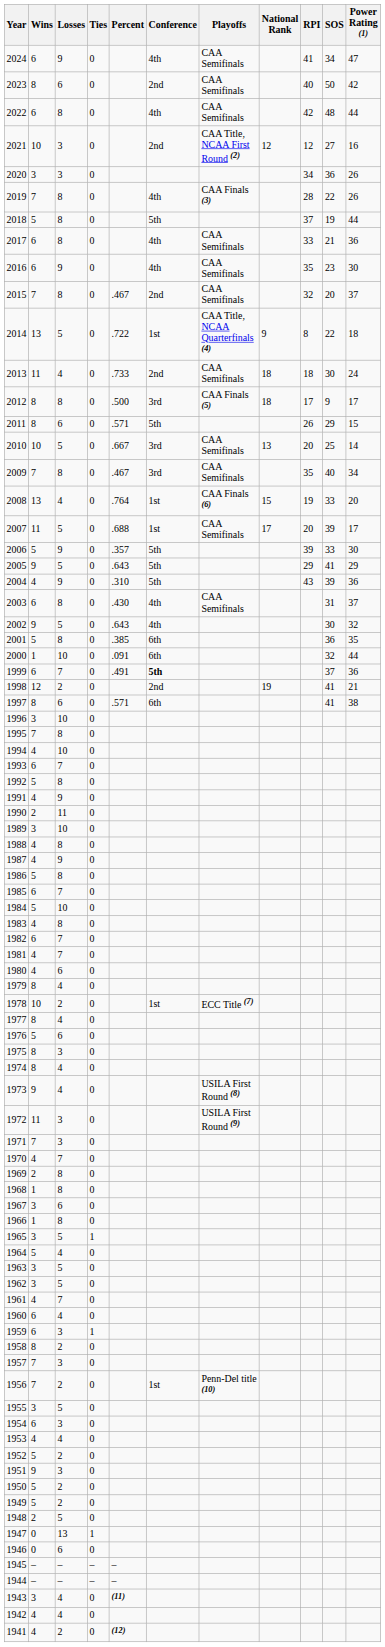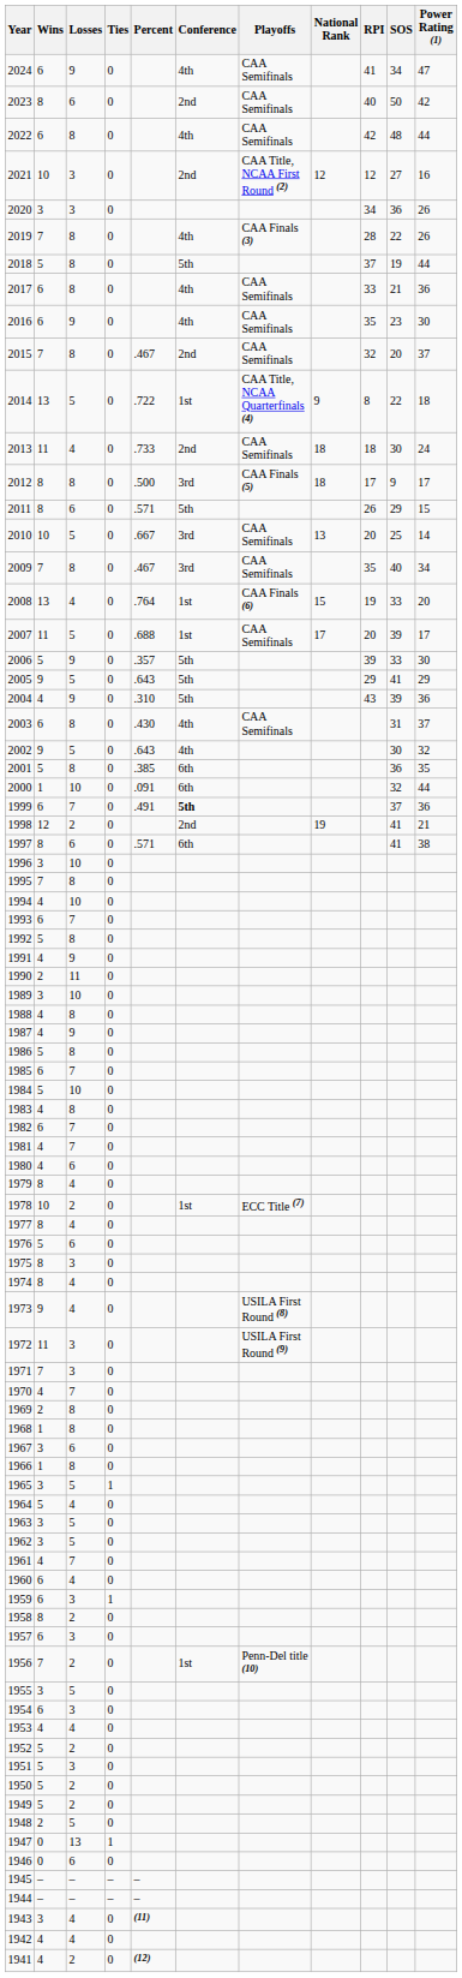 <table class="wikitable sortable">
 <tr>
 <th>Year</th>
 <th>Wins</th>
 <th>Losses</th>
 <th>Ties</th>
 <th>Percent</th>
 <th>Conference</th>
 <th>Playoffs</th>
 <th>National Rank</th>
 <th>RPI</th>
 <th>SOS</th>
 <th>Power Rating <sup><strong><em>(1)</em></strong></sup></th>
 </tr>
 <tr>
 <td>2024</td>
 <td>6</td>
 <td>9</td>
 <td>0</td>
 <td></td>
 <td>4th</td>
 <td>CAA Semifinals</td>
 <td></td>
 <td>41</td>
 <td>34</td>
 <td>47</td>
 </tr>
 <tr>
 <td>2023</td>
 <td>8</td>
 <td>6</td>
 <td>0</td>
 <td></td>
 <td>2nd</td>
 <td>CAA Semifinals</td>
 <td></td>
 <td>40</td>
 <td>50</td>
 <td>42</td>
 </tr>
 <tr>
 <td>2022</td>
 <td>6</td>
 <td>8</td>
 <td>0</td>
 <td></td>
 <td>4th</td>
 <td>CAA Semifinals</td>
 <td></td>
 <td>42</td>
 <td>48</td>
 <td>44</td>
 </tr>
 <tr>
 <td>2021</td>
 <td>10</td>
 <td>3</td>
 <td>0</td>
 <td></td>
 <td>2nd</td>
 <td>CAA Title, <a href='#'>NCAA First Round</a> <sup><strong><em>(2)</em></strong></sup></td>
 <td>12</td>
 <td>12</td>
 <td>27</td>
 <td>16</td>
 </tr>
 <tr>
 <td>2020</td>
 <td>3</td>
 <td>3</td>
 <td>0</td>
 <td></td>
 <td></td>
 <td></td>
 <td></td>
 <td>34</td>
 <td>36</td>
 <td>26</td>
 </tr>
 <tr>
 <td>2019</td>
 <td>7</td>
 <td>8</td>
 <td>0</td>
 <td></td>
 <td>4th</td>
 <td>CAA Finals <sup><strong><em>(3)</em></strong></sup></td>
 <td></td>
 <td>28</td>
 <td>22</td>
 <td>26</td>
 </tr>
 <tr>
 <td>2018</td>
 <td>5</td>
 <td>8</td>
 <td>0</td>
 <td></td>
 <td>5th</td>
 <td></td>
 <td></td>
 <td>37</td>
 <td>19</td>
 <td>44</td>
 </tr>
 <tr>
 <td>2017</td>
 <td>6</td>
 <td>8</td>
 <td>0</td>
 <td></td>
 <td>4th</td>
 <td>CAA Semifinals</td>
 <td></td>
 <td>33</td>
 <td>21</td>
 <td>36</td>
 </tr>
 <tr>
 <td>2016</td>
 <td>6</td>
 <td>9</td>
 <td>0</td>
 <td></td>
 <td>4th</td>
 <td>CAA Semifinals</td>
 <td></td>
 <td>35</td>
 <td>23</td>
 <td>30</td>
 </tr>
 <tr>
 <td>2015</td>
 <td>7</td>
 <td>8</td>
 <td>0</td>
 <td>.467</td>
 <td>2nd</td>
 <td>CAA Semifinals</td>
 <td></td>
 <td>32</td>
 <td>20</td>
 <td>37</td>
 </tr>
 <tr>
 <td>2014</td>
 <td>13</td>
 <td>5</td>
 <td>0</td>
 <td>.722</td>
 <td>1st</td>
 <td>CAA Title, <a href='#'>NCAA Quarterfinals</a> <sup><strong><em>(4)</em></strong></sup></td>
 <td>9</td>
 <td>8</td>
 <td>22</td>
 <td>18</td>
 </tr>
 <tr>
 <td>2013</td>
 <td>11</td>
 <td>4</td>
 <td>0</td>
 <td>.733</td>
 <td>2nd</td>
 <td>CAA Semifinals</td>
 <td>18</td>
 <td>18</td>
 <td>30</td>
 <td>24</td>
 </tr>
 <tr>
 <td>2012</td>
 <td>8</td>
 <td>8</td>
 <td>0</td>
 <td>.500</td>
 <td>3rd</td>
 <td>CAA Finals <sup><strong><em>(5)</em></strong></sup></td>
 <td>18</td>
 <td>17</td>
 <td>9</td>
 <td>17</td>
 </tr>
 <tr>
 <td>2011</td>
 <td>8</td>
 <td>6</td>
 <td>0</td>
 <td>.571</td>
 <td>5th</td>
 <td></td>
 <td></td>
 <td>26</td>
 <td>29</td>
 <td>15</td>
 </tr>
 <tr>
 <td>2010</td>
 <td>10</td>
 <td>5</td>
 <td>0</td>
 <td>.667</td>
 <td>3rd</td>
 <td>CAA Semifinals</td>
 <td>13</td>
 <td>20</td>
 <td>25</td>
 <td>14</td>
 </tr>
 <tr>
 <td>2009</td>
 <td>7</td>
 <td>8</td>
 <td>0</td>
 <td>.467</td>
 <td>3rd</td>
 <td>CAA Semifinals</td>
 <td></td>
 <td>35</td>
 <td>40</td>
 <td>34</td>
 </tr>
 <tr>
 <td>2008</td>
 <td>13</td>
 <td>4</td>
 <td>0</td>
 <td>.764</td>
 <td>1st</td>
 <td>CAA Finals <sup><strong><em>(6)</em></strong></sup></td>
 <td>15</td>
 <td>19</td>
 <td>33</td>
 <td>20</td>
 </tr>
 <tr>
 <td>2007</td>
 <td>11</td>
 <td>5</td>
 <td>0</td>
 <td>.688</td>
 <td>1st</td>
 <td>CAA Semifinals</td>
 <td>17</td>
 <td>20</td>
 <td>39</td>
 <td>17</td>
 </tr>
 <tr>
 <td>2006</td>
 <td>5</td>
 <td>9</td>
 <td>0</td>
 <td>.357</td>
 <td>5th</td>
 <td></td>
 <td></td>
 <td>39</td>
 <td>33</td>
 <td>30</td>
 </tr>
 <tr>
 <td>2005</td>
 <td>9</td>
 <td>5</td>
 <td>0</td>
 <td>.643</td>
 <td>5th</td>
 <td></td>
 <td></td>
 <td>29</td>
 <td>41</td>
 <td>29</td>
 </tr>
 <tr>
 <td>2004</td>
 <td>4</td>
 <td>9</td>
 <td>0</td>
 <td>.310</td>
 <td>5th</td>
 <td></td>
 <td></td>
 <td>43</td>
 <td>39</td>
 <td>36</td>
 </tr>
 <tr>
 <td>2003</td>
 <td>6</td>
 <td>8</td>
 <td>0</td>
 <td>.430</td>
 <td>4th</td>
 <td>CAA Semifinals</td>
 <td></td>
 <td></td>
 <td>31</td>
 <td>37</td>
 </tr>
 <tr>
 <td>2002</td>
 <td>9</td>
 <td>5</td>
 <td>0</td>
 <td>.643</td>
 <td>4th</td>
 <td></td>
 <td></td>
 <td></td>
 <td>30</td>
 <td>32</td>
 </tr>
 <tr>
 <td>2001</td>
 <td>5</td>
 <td>8</td>
 <td>0</td>
 <td>.385</td>
 <td>6th</td>
 <td></td>
 <td></td>
 <td></td>
 <td>36</td>
 <td>35</td>
 </tr>
 <tr>
 <td>2000</td>
 <td>1</td>
 <td>10</td>
 <td>0</td>
 <td>.091</td>
 <td>6th</td>
 <td></td>
 <td></td>
 <td></td>
 <td>32</td>
 <td>44</td>
 </tr>
 <tr>
 <td>1999</td>
 <td>6</td>
 <td>7</td>
 <td>0</td>
 <td>.491</td>
 <td><strong>5th</strong></td>
 <td></td>
 <td></td>
 <td></td>
 <td>37</td>
 <td>36</td>
 </tr>
 <tr>
 <td>1998</td>
 <td>12</td>
 <td>2</td>
 <td>0</td>
 <td></td>
 <td>2nd</td>
 <td></td>
 <td>19</td>
 <td></td>
 <td>41</td>
 <td>21</td>
 </tr>
 <tr>
 <td>1997</td>
 <td>8</td>
 <td>6</td>
 <td>0</td>
 <td>.571</td>
 <td>6th</td>
 <td></td>
 <td></td>
 <td></td>
 <td>41</td>
 <td>38</td>
 </tr>
 <tr>
 <td>1996</td>
 <td>3</td>
 <td>10</td>
 <td>0</td>
 <td></td>
 <td></td>
 <td></td>
 <td></td>
 <td></td>
 <td></td>
 <td></td>
 </tr>
 <tr>
 <td>1995</td>
 <td>7</td>
 <td>8</td>
 <td>0</td>
 <td></td>
 <td></td>
 <td></td>
 <td></td>
 <td></td>
 <td></td>
 <td></td>
 </tr>
 <tr>
 <td>1994</td>
 <td>4</td>
 <td>10</td>
 <td>0</td>
 <td></td>
 <td></td>
 <td></td>
 <td></td>
 <td></td>
 <td></td>
 <td></td>
 </tr>
 <tr>
 <td>1993</td>
 <td>6</td>
 <td>7</td>
 <td>0</td>
 <td></td>
 <td></td>
 <td></td>
 <td></td>
 <td></td>
 <td></td>
 <td></td>
 </tr>
 <tr>
 <td>1992</td>
 <td>5</td>
 <td>8</td>
 <td>0</td>
 <td></td>
 <td></td>
 <td></td>
 <td></td>
 <td></td>
 <td></td>
 <td></td>
 </tr>
 <tr>
 <td>1991</td>
 <td>4</td>
 <td>9</td>
 <td>0</td>
 <td></td>
 <td></td>
 <td></td>
 <td></td>
 <td></td>
 <td></td>
 <td></td>
 </tr>
 <tr>
 <td>1990</td>
 <td>2</td>
 <td>11</td>
 <td>0</td>
 <td></td>
 <td></td>
 <td></td>
 <td></td>
 <td></td>
 <td></td>
 <td></td>
 </tr>
 <tr>
 <td>1989</td>
 <td>3</td>
 <td>10</td>
 <td>0</td>
 <td></td>
 <td></td>
 <td></td>
 <td></td>
 <td></td>
 <td></td>
 <td></td>
 </tr>
 <tr>
 <td>1988</td>
 <td>4</td>
 <td>8</td>
 <td>0</td>
 <td></td>
 <td></td>
 <td></td>
 <td></td>
 <td></td>
 <td></td>
 <td></td>
 </tr>
 <tr>
 <td>1987</td>
 <td>4</td>
 <td>9</td>
 <td>0</td>
 <td></td>
 <td></td>
 <td></td>
 <td></td>
 <td></td>
 <td></td>
 <td></td>
 </tr>
 <tr>
 <td>1986</td>
 <td>5</td>
 <td>8</td>
 <td>0</td>
 <td></td>
 <td></td>
 <td></td>
 <td></td>
 <td></td>
 <td></td>
 <td></td>
 </tr>
 <tr>
 <td>1985</td>
 <td>6</td>
 <td>7</td>
 <td>0</td>
 <td></td>
 <td></td>
 <td></td>
 <td></td>
 <td></td>
 <td></td>
 <td></td>
 </tr>
 <tr>
 <td>1984</td>
 <td>5</td>
 <td>10</td>
 <td>0</td>
 <td></td>
 <td></td>
 <td></td>
 <td></td>
 <td></td>
 <td></td>
 <td></td>
 </tr>
 <tr>
 <td>1983</td>
 <td>4</td>
 <td>8</td>
 <td>0</td>
 <td></td>
 <td></td>
 <td></td>
 <td></td>
 <td></td>
 <td></td>
 <td></td>
 </tr>
 <tr>
 <td>1982</td>
 <td>6</td>
 <td>7</td>
 <td>0</td>
 <td></td>
 <td></td>
 <td></td>
 <td></td>
 <td></td>
 <td></td>
 <td></td>
 </tr>
 <tr>
 <td>1981</td>
 <td>4</td>
 <td>7</td>
 <td>0</td>
 <td></td>
 <td></td>
 <td></td>
 <td></td>
 <td></td>
 <td></td>
 <td></td>
 </tr>
 <tr>
 <td>1980</td>
 <td>4</td>
 <td>6</td>
 <td>0</td>
 <td></td>
 <td></td>
 <td></td>
 <td></td>
 <td></td>
 <td></td>
 <td></td>
 </tr>
 <tr>
 <td>1979</td>
 <td>8</td>
 <td>4</td>
 <td>0</td>
 <td></td>
 <td></td>
 <td></td>
 <td></td>
 <td></td>
 <td></td>
 <td></td>
 </tr>
 <tr>
 <td>1978</td>
 <td>10</td>
 <td>2</td>
 <td>0</td>
 <td></td>
 <td>1st</td>
 <td>ECC Title <sup><strong><em>(7)</em></strong></sup></td>
 <td></td>
 <td></td>
 <td></td>
 <td></td>
 </tr>
 <tr>
 <td>1977</td>
 <td>8</td>
 <td>4</td>
 <td>0</td>
 <td></td>
 <td></td>
 <td></td>
 <td></td>
 <td></td>
 <td></td>
 <td></td>
 </tr>
 <tr>
 <td>1976</td>
 <td>5</td>
 <td>6</td>
 <td>0</td>
 <td></td>
 <td></td>
 <td></td>
 <td></td>
 <td></td>
 <td></td>
 <td></td>
 </tr>
 <tr>
 <td>1975</td>
 <td>8</td>
 <td>3</td>
 <td>0</td>
 <td></td>
 <td></td>
 <td></td>
 <td></td>
 <td></td>
 <td></td>
 <td></td>
 </tr>
 <tr>
 <td>1974</td>
 <td>8</td>
 <td>4</td>
 <td>0</td>
 <td></td>
 <td></td>
 <td></td>
 <td></td>
 <td></td>
 <td></td>
 <td></td>
 </tr>
 <tr>
 <td>1973</td>
 <td>9</td>
 <td>4</td>
 <td>0</td>
 <td></td>
 <td></td>
 <td>USILA First Round  <sup><strong><em>(8)</em></strong></sup></td>
 <td></td>
 <td></td>
 <td></td>
 <td></td>
 </tr>
 <tr>
 <td>1972</td>
 <td>11</td>
 <td>3</td>
 <td>0</td>
 <td></td>
 <td></td>
 <td>USILA First Round <sup><strong><em>(9)</em></strong></sup></td>
 <td></td>
 <td></td>
 <td></td>
 <td></td>
 </tr>
 <tr>
 <td>1971</td>
 <td>7</td>
 <td>3</td>
 <td>0</td>
 <td></td>
 <td></td>
 <td></td>
 <td></td>
 <td></td>
 <td></td>
 <td></td>
 </tr>
 <tr>
 <td>1970</td>
 <td>4</td>
 <td>7</td>
 <td>0</td>
 <td></td>
 <td></td>
 <td></td>
 <td></td>
 <td></td>
 <td></td>
 <td></td>
 </tr>
 <tr>
 <td>1969</td>
 <td>2</td>
 <td>8</td>
 <td>0</td>
 <td></td>
 <td></td>
 <td></td>
 <td></td>
 <td></td>
 <td></td>
 <td></td>
 </tr>
 <tr>
 <td>1968</td>
 <td>1</td>
 <td>8</td>
 <td>0</td>
 <td></td>
 <td></td>
 <td></td>
 <td></td>
 <td></td>
 <td></td>
 <td></td>
 </tr>
 <tr>
 <td>1967</td>
 <td>3</td>
 <td>6</td>
 <td>0</td>
 <td></td>
 <td></td>
 <td></td>
 <td></td>
 <td></td>
 <td></td>
 <td></td>
 </tr>
 <tr>
 <td>1966</td>
 <td>1</td>
 <td>8</td>
 <td>0</td>
 <td></td>
 <td></td>
 <td></td>
 <td></td>
 <td></td>
 <td></td>
 <td></td>
 </tr>
 <tr>
 <td>1965</td>
 <td>3</td>
 <td>5</td>
 <td>1</td>
 <td></td>
 <td></td>
 <td></td>
 <td></td>
 <td></td>
 <td></td>
 <td></td>
 </tr>
 <tr>
 <td>1964</td>
 <td>5</td>
 <td>4</td>
 <td>0</td>
 <td></td>
 <td></td>
 <td></td>
 <td></td>
 <td></td>
 <td></td>
 <td></td>
 </tr>
 <tr>
 <td>1963</td>
 <td>3</td>
 <td>5</td>
 <td>0</td>
 <td></td>
 <td></td>
 <td></td>
 <td></td>
 <td></td>
 <td></td>
 <td></td>
 </tr>
 <tr>
 <td>1962</td>
 <td>3</td>
 <td>5</td>
 <td>0</td>
 <td></td>
 <td></td>
 <td></td>
 <td></td>
 <td></td>
 <td></td>
 <td></td>
 </tr>
 <tr>
 <td>1961</td>
 <td>4</td>
 <td>7</td>
 <td>0</td>
 <td></td>
 <td></td>
 <td></td>
 <td></td>
 <td></td>
 <td></td>
 <td></td>
 </tr>
 <tr>
 <td>1960</td>
 <td>6</td>
 <td>4</td>
 <td>0</td>
 <td></td>
 <td></td>
 <td></td>
 <td></td>
 <td></td>
 <td></td>
 <td></td>
 </tr>
 <tr>
 <td>1959</td>
 <td>6</td>
 <td>3</td>
 <td>1</td>
 <td></td>
 <td></td>
 <td></td>
 <td></td>
 <td></td>
 <td></td>
 <td></td>
 </tr>
 <tr>
 <td>1958</td>
 <td>8</td>
 <td>2</td>
 <td>0</td>
 <td></td>
 <td></td>
 <td></td>
 <td></td>
 <td></td>
 <td></td>
 <td></td>
 </tr>
 <tr>
 <td>1957</td>
-<td>7</td>
+<td>6</td>
 <td>3</td>
 <td>0</td>
 <td></td>
 <td></td>
 <td></td>
 <td></td>
 <td></td>
 <td></td>
 <td></td>
 </tr>
 <tr>
 <td>1956</td>
 <td>7</td>
 <td>2</td>
 <td>0</td>
 <td></td>
 <td>1st</td>
 <td>Penn-Del title <sup><strong><em>(10)</em></strong></sup></td>
 <td></td>
 <td></td>
 <td></td>
 <td></td>
 </tr>
 <tr>
 <td>1955</td>
 <td>3</td>
 <td>5</td>
 <td>0</td>
 <td></td>
 <td></td>
 <td></td>
 <td></td>
 <td></td>
 <td></td>
 <td></td>
 </tr>
 <tr>
 <td>1954</td>
 <td>6</td>
 <td>3</td>
 <td>0</td>
 <td></td>
 <td></td>
 <td></td>
 <td></td>
 <td></td>
 <td></td>
 <td></td>
 </tr>
 <tr>
 <td>1953</td>
 <td>4</td>
 <td>4</td>
 <td>0</td>
 <td></td>
 <td></td>
 <td></td>
 <td></td>
 <td></td>
 <td></td>
 <td></td>
 </tr>
 <tr>
 <td>1952</td>
 <td>5</td>
 <td>2</td>
 <td>0</td>
 <td></td>
 <td></td>
 <td></td>
 <td></td>
 <td></td>
 <td></td>
 <td></td>
 </tr>
 <tr>
 <td>1951</td>
-<td>9</td>
+<td>5</td>
 <td>3</td>
 <td>0</td>
 <td></td>
 <td></td>
 <td></td>
 <td></td>
 <td></td>
 <td></td>
 <td></td>
 </tr>
 <tr>
 <td>1950</td>
 <td>5</td>
 <td>2</td>
 <td>0</td>
 <td></td>
 <td></td>
 <td></td>
 <td></td>
 <td></td>
 <td></td>
 <td></td>
 </tr>
 <tr>
 <td>1949</td>
 <td>5</td>
 <td>2</td>
 <td>0</td>
 <td></td>
 <td></td>
 <td></td>
 <td></td>
 <td></td>
 <td></td>
 <td></td>
 </tr>
 <tr>
 <td>1948</td>
 <td>2</td>
 <td>5</td>
 <td>0</td>
 <td></td>
 <td></td>
 <td></td>
 <td></td>
 <td></td>
 <td></td>
 <td></td>
 </tr>
 <tr>
 <td>1947</td>
 <td>0</td>
 <td>13</td>
 <td>1</td>
 <td></td>
 <td></td>
 <td></td>
 <td></td>
 <td></td>
 <td></td>
 <td></td>
 </tr>
 <tr>
 <td>1946</td>
 <td>0</td>
 <td>6</td>
 <td>0</td>
 <td></td>
 <td></td>
 <td></td>
 <td></td>
 <td></td>
 <td></td>
 <td></td>
 </tr>
 <tr>
 <td>1945</td>
 <td>–</td>
 <td>–</td>
 <td>–</td>
 <td>–</td>
 <td></td>
 <td></td>
 <td></td>
 <td></td>
 <td></td>
 <td></td>
 </tr>
 <tr>
 <td>1944</td>
 <td>–</td>
 <td>–</td>
 <td>–</td>
 <td>–</td>
 <td></td>
 <td></td>
 <td></td>
 <td></td>
 <td></td>
 <td></td>
 </tr>
 <tr>
 <td>1943</td>
 <td>3</td>
 <td>4</td>
 <td>0</td>
 <td> <sup><strong><em>(11)</em></strong></sup></td>
 <td></td>
 <td></td>
 <td></td>
 <td></td>
 <td></td>
 <td></td>
 </tr>
 <tr>
 <td>1942</td>
 <td>4</td>
 <td>4</td>
 <td>0</td>
 <td></td>
 <td></td>
 <td></td>
 <td></td>
 <td></td>
 <td></td>
 <td></td>
 </tr>
 <tr>
 <td>1941</td>
 <td>4</td>
 <td>2</td>
 <td>0</td>
 <td> <sup><strong><em>(12)</em></strong></sup></td>
 <td></td>
 <td></td>
 <td></td>
 <td></td>
 <td></td>
 <td></td>
 </tr>
 </table>
